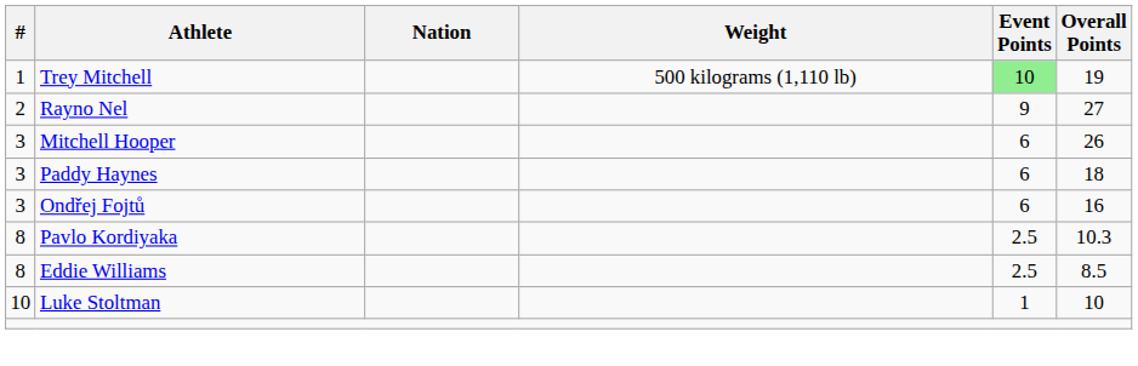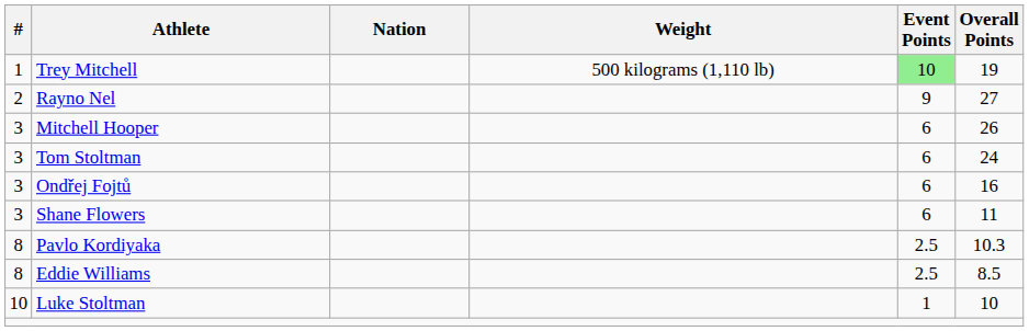 <table class="wikitable sortable" style="text-align:center;width: 70%;">
 <tr>
 <th scope="col" style="width: 10px;">#</th>
 <th scope="col">Athlete</th>
 <th scope="col">Nation</th>
 <th scope="col">Weight</th>
 <th scope="col" style="width: 10px;">Event Points</th>
 <th scope="col" style="width: 10px;">Overall Points</th>
 </tr>
 <tr>
 <td>1</td>
 <td align="left"><a href='#'>Trey Mitchell</a></td>
 <td align="left"></td>
 <td>500 kilograms (1,110 lb)</td>
 <td style="background: lightgreen;">10</td>
 <td>19</td>
 </tr>
 <tr>
 <td>2</td>
 <td align="left"><a href='#'>Rayno Nel</a></td>
 <td align="left"></td>
 <td></td>
 <td>9</td>
 <td>27</td>
 </tr>
 <tr>
 <td>3</td>
 <td align="left"><a href='#'>Mitchell Hooper</a></td>
 <td align="left"></td>
 <td></td>
 <td>6</td>
 <td>26</td>
 </tr>
 <tr>
 <td>3</td>
-<td align="left"><a href='#'>Paddy Haynes</a></td>
-<td align="left"></td>
+<td align=left><a href='#'>Tom Stoltman</a></td>
+<td align=left></td>
 <td></td>
 <td>6</td>
-<td>18</td>
+<td>24</td>
 </tr>
 <tr>
 <td>3</td>
 <td align="left"><a href='#'>Ondřej Fojtů</a></td>
 <td align="left"></td>
 <td></td>
 <td>6</td>
 <td>16</td>
+</tr>
+<tr>
+<td>3</td>
+<td align="left"><a href='#'>Shane Flowers</a></td>
+<td align="left"></td>
+<td></td>
+<td>6</td>
+<td>11</td>
 </tr>
 <tr>
 <td>8</td>
 <td align="left"><a href='#'>Pavlo Kordiyaka</a></td>
 <td align="left"></td>
 <td></td>
 <td>2.5</td>
 <td>10.3</td>
 </tr>
 <tr>
 <td>8</td>
 <td align=left><a href='#'>Eddie Williams</a></td>
 <td align=left></td>
 <td></td>
 <td>2.5</td>
 <td>8.5</td>
 </tr>
 <tr>
 <td>10</td>
 <td align=left><a href='#'>Luke Stoltman</a></td>
 <td align=left></td>
 <td></td>
 <td>1</td>
 <td>10</td>
 </tr>
 <tr class="sortbottom">
 <td colspan="6"></td>
 </tr>
 </table>
